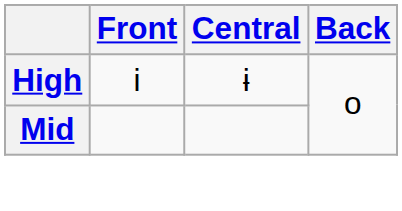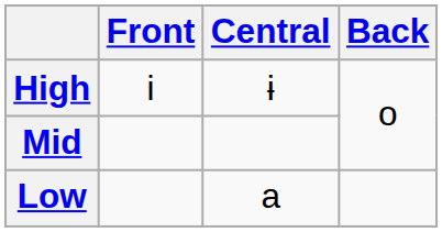 <table class="wikitable" style="text-align:center">
 <tr>
 <th></th>
 <th><a href='#'>Front</a></th>
 <th><a href='#'>Central</a></th>
 <th><a href='#'>Back</a></th>
 </tr>
 <tr>
 <th><a href='#'>High</a></th>
 <td>i</td>
 <td>ɨ</td>
 <td rowspan="2">o</td>
 </tr>
 <tr>
 <th><a href='#'>Mid</a></th>
 <td></td>
 <td></td>
 </tr>
+<tr>
+<th><a href='#'>Low</a></th>
+<td></td>
+<td>a</td>
+<td></td>
+</tr>
 </table>
